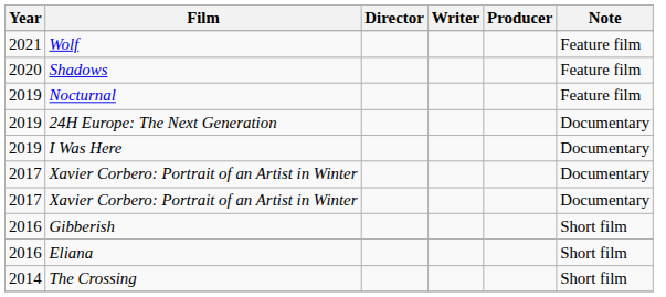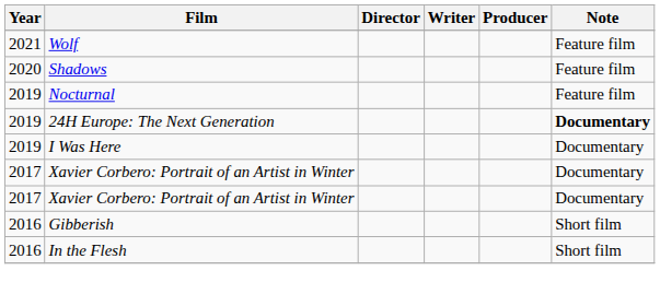 <table class="wikitable sortable" style="text-align:left">
 <tr>
 <th>Year</th>
 <th>Film</th>
 <th>Director</th>
 <th>Writer</th>
 <th>Producer</th>
 <th>Note</th>
 </tr>
 <tr>
 </tr>
 <tr>
 <td>2021</td>
 <td><em><a href='#'>Wolf</a></em></td>
 <td></td>
 <td></td>
 <td></td>
 <td>Feature film</td>
 </tr>
 <tr>
 <td>2020</td>
 <td><em><a href='#'>Shadows</a></em></td>
 <td></td>
 <td></td>
 <td></td>
 <td>Feature film</td>
 </tr>
 <tr>
 <td>2019</td>
 <td><em><a href='#'>Nocturnal</a></em></td>
 <td></td>
 <td></td>
 <td></td>
 <td>Feature film</td>
 </tr>
 <tr>
 <td>2019</td>
 <td><em>24H Europe: The Next Generation</em></td>
 <td></td>
 <td></td>
 <td></td>
-<td>Documentary</td>
+<td><strong>Documentary</strong></td>
 </tr>
 <tr>
 <td>2019</td>
 <td><em>I Was Here</em></td>
 <td></td>
 <td></td>
 <td></td>
 <td>Documentary</td>
 </tr>
 <tr>
 <td>2017</td>
 <td><em>Xavier Corbero: Portrait of an Artist in Winter</em></td>
 <td></td>
 <td></td>
 <td></td>
 <td>Documentary</td>
 </tr>
 <tr>
 <td>2017</td>
 <td><em>Xavier Corbero: Portrait of an Artist in Winter</em></td>
 <td></td>
 <td></td>
 <td></td>
 <td>Documentary</td>
 </tr>
 <tr>
 <td>2016</td>
 <td><em>Gibberish</em></td>
 <td></td>
 <td></td>
 <td></td>
 <td>Short film</td>
 </tr>
 <tr>
 <td>2016</td>
-<td><em>Eliana</em></td>
-<td></td>
-<td></td>
-<td></td>
-<td>Short film</td>
-</tr>
-<tr>
-<td>2014</td>
-<td><em>The Crossing</em></td>
+<td><em>In the Flesh</em></td>
 <td></td>
 <td></td>
 <td></td>
 <td>Short film</td>
 </tr>
 <tr>
 </tr>
 </table>
